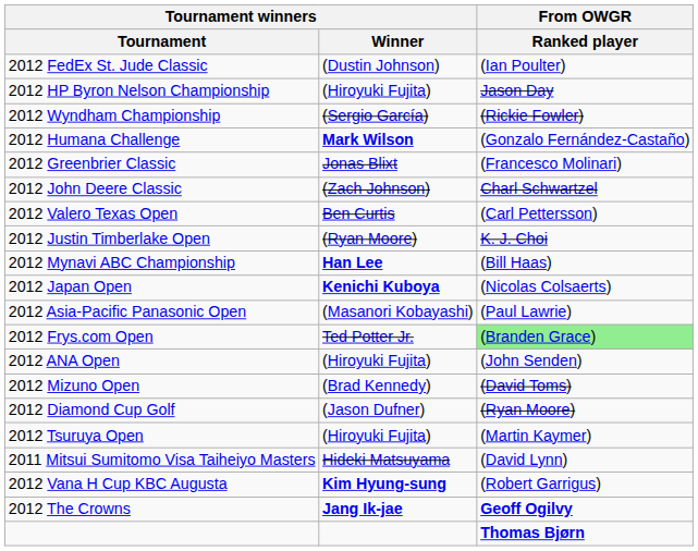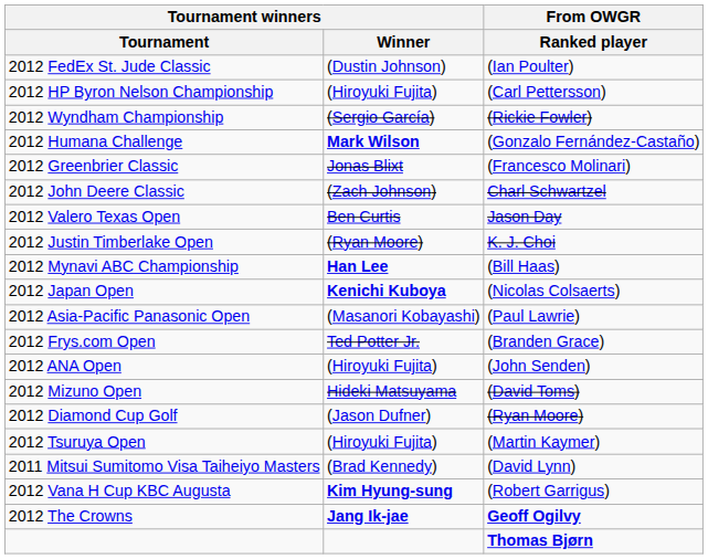 <table class=wikitable>
 <tr>
 <th colspan=2>Tournament winners</th>
 <th>From OWGR</th>
 </tr>
 <tr>
 <th>Tournament</th>
 <th>Winner</th>
 <th>Ranked player</th>
 </tr>
 <tr>
 <td>2012 <a href='#'>FedEx St. Jude Classic</a></td>
 <td>(<a href='#'>Dustin Johnson</a>)</td>
 <td>(<a href='#'>Ian Poulter</a>)</td>
 </tr>
 <tr>
 <td>2012 <a href='#'>HP Byron Nelson Championship</a></td>
 <td>(<a href='#'>Hiroyuki Fujita</a>)</td>
-<td><s><a href='#'>Jason Day</a></s></td>
+<td>(<a href='#'>Carl Pettersson</a>)</td>
 </tr>
 <tr>
 <td>2012 <a href='#'>Wyndham Championship</a></td>
 <td><s>(<a href='#'>Sergio García</a>)</s></td>
 <td><s>(<a href='#'>Rickie Fowler</a>)</s></td>
 </tr>
 <tr>
 <td>2012 <a href='#'>Humana Challenge</a></td>
 <td><strong><a href='#'>Mark Wilson</a></strong></td>
 <td>(<a href='#'>Gonzalo Fernández-Castaño</a>)</td>
 </tr>
 <tr>
 <td>2012 <a href='#'>Greenbrier Classic</a></td>
 <td><s><a href='#'>Jonas Blixt</a></s></td>
 <td>(<a href='#'>Francesco Molinari</a>)</td>
 </tr>
 <tr>
 <td>2012 <a href='#'>John Deere Classic</a></td>
 <td><s>(<a href='#'>Zach Johnson</a>)</s></td>
 <td><s><a href='#'>Charl Schwartzel</a></s></td>
 </tr>
 <tr>
 <td>2012 <a href='#'>Valero Texas Open</a></td>
 <td><s><a href='#'>Ben Curtis</a></s></td>
-<td>(<a href='#'>Carl Pettersson</a>)</td>
+<td><s><a href='#'>Jason Day</a></s></td>
 </tr>
 <tr>
 <td>2012 <a href='#'>Justin Timberlake Open</a></td>
 <td><s>(<a href='#'>Ryan Moore</a>)</s></td>
 <td><s><a href='#'>K. J. Choi</a></s></td>
 </tr>
 <tr>
 <td>2012 <a href='#'>Mynavi ABC Championship</a></td>
 <td><strong><a href='#'>Han Lee</a></strong></td>
 <td>(<a href='#'>Bill Haas</a>)</td>
 </tr>
 <tr>
 <td>2012 <a href='#'>Japan Open</a></td>
 <td><strong><a href='#'>Kenichi Kuboya</a></strong></td>
 <td>(<a href='#'>Nicolas Colsaerts</a>)</td>
 </tr>
 <tr>
 <td>2012 <a href='#'>Asia-Pacific Panasonic Open</a></td>
 <td>(<a href='#'>Masanori Kobayashi</a>)</td>
 <td>(<a href='#'>Paul Lawrie</a>)</td>
 </tr>
 <tr>
 <td>2012 <a href='#'>Frys.com Open</a></td>
 <td><s><a href='#'>Ted Potter Jr.</a></s></td>
-<td style="background: lightgreen;">(<a href='#'>Branden Grace</a>)</td>
+<td>(<a href='#'>Branden Grace</a>)</td>
 </tr>
 <tr>
 <td>2012 <a href='#'>ANA Open</a></td>
 <td>(<a href='#'>Hiroyuki Fujita</a>)</td>
 <td>(<a href='#'>John Senden</a>)</td>
 </tr>
 <tr>
 <td>2012 <a href='#'>Mizuno Open</a></td>
-<td>(<a href='#'>Brad Kennedy</a>)</td>
+<td><s><a href='#'>Hideki Matsuyama</a></s></td>
 <td><s>(<a href='#'>David Toms</a>)</s></td>
 </tr>
 <tr>
 <td>2012 <a href='#'>Diamond Cup Golf</a></td>
 <td>(<a href='#'>Jason Dufner</a>)</td>
 <td><s>(<a href='#'>Ryan Moore</a>)</s></td>
 </tr>
 <tr>
 <td>2012 <a href='#'>Tsuruya Open</a></td>
 <td>(<a href='#'>Hiroyuki Fujita</a>)</td>
 <td>(<a href='#'>Martin Kaymer</a>)</td>
 </tr>
 <tr>
 <td>2011 <a href='#'>Mitsui Sumitomo Visa Taiheiyo Masters</a></td>
-<td><s><a href='#'>Hideki Matsuyama</a></s></td>
+<td>(<a href='#'>Brad Kennedy</a>)</td>
 <td>(<a href='#'>David Lynn</a>)</td>
 </tr>
 <tr>
 <td>2012 <a href='#'>Vana H Cup KBC Augusta</a></td>
 <td><strong><a href='#'>Kim Hyung-sung</a></strong></td>
 <td>(<a href='#'>Robert Garrigus</a>)</td>
 </tr>
 <tr>
 <td>2012 <a href='#'>The Crowns</a></td>
 <td><strong><a href='#'>Jang Ik-jae</a></strong></td>
 <td><strong><a href='#'>Geoff Ogilvy</a></strong></td>
 </tr>
 <tr>
 <td></td>
 <td></td>
 <td><strong><a href='#'>Thomas Bjørn</a></strong></td>
 </tr>
 </table>
